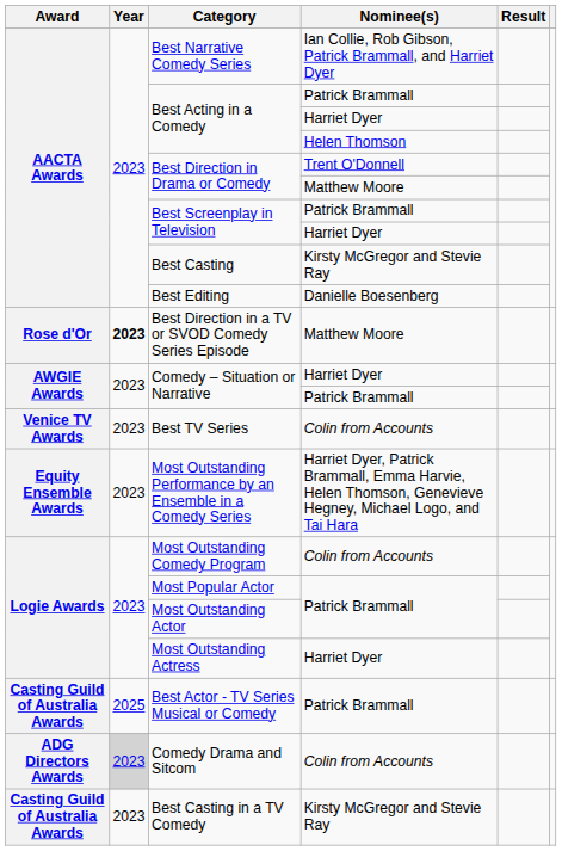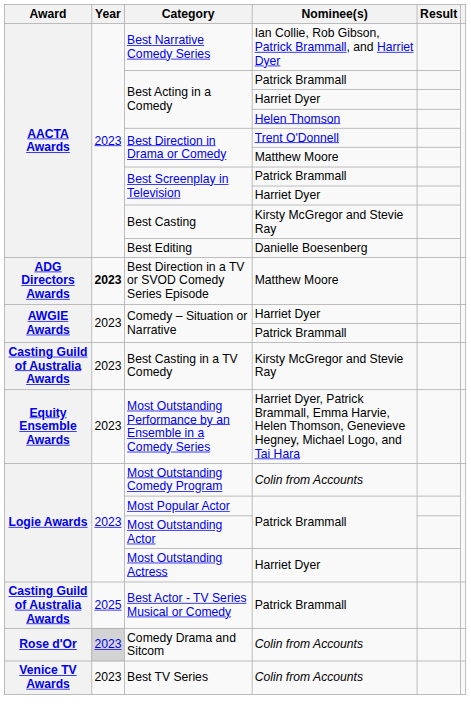 <table class="wikitable plainrowheaders sortable col6center">
 <tr>
 <th scope="col">Award</th>
 <th scope="col">Year</th>
 <th scope="col">Category</th>
 <th scope="col">Nominee(s)</th>
 <th scope="col">Result</th>
 <th scope="col" class="unsortable"></th>
 </tr>
 <tr>
 <th scope="rowgroup" rowspan="10"><a href='#'>AACTA Awards</a></th>
 <td rowspan="10" align="center"><a href='#'>2023</a></td>
 <td><a href='#'>Best Narrative Comedy Series</a></td>
 <td>Ian Collie, Rob Gibson, <a href='#'>Patrick Brammall</a>, and <a href='#'>Harriet Dyer</a></td>
 <td></td>
 <td rowspan="10" align="center"></td>
 </tr>
 <tr>
 <td rowspan="3">Best Acting in a Comedy</td>
 <td>Patrick Brammall</td>
 <td></td>
 </tr>
 <tr>
 <td>Harriet Dyer</td>
 <td></td>
 </tr>
 <tr>
 <td><a href='#'>Helen Thomson</a></td>
 <td></td>
 </tr>
 <tr>
 <td rowspan="2"><a href='#'>Best Direction in Drama or Comedy</a></td>
 <td><a href='#'>Trent O'Donnell</a> </td>
 <td></td>
 </tr>
 <tr>
 <td>Matthew Moore </td>
 <td></td>
 </tr>
 <tr>
 <td rowspan="2"><a href='#'>Best Screenplay in Television</a></td>
 <td>Patrick Brammall </td>
 <td></td>
 </tr>
 <tr>
 <td>Harriet Dyer </td>
 <td></td>
 </tr>
 <tr>
 <td>Best Casting</td>
 <td>Kirsty McGregor and Stevie Ray</td>
 <td></td>
 </tr>
 <tr>
 <td>Best Editing</td>
 <td>Danielle Boesenberg </td>
 <td></td>
 </tr>
 <tr>
-<th scope="row"><a href='#'>Rose d'Or</a></th>
+<th scope="row"><a href='#'>ADG Directors Awards</a></th>
 <td align="center"><strong>2023</strong></td>
 <td>Best Direction in a TV or SVOD Comedy Series Episode</td>
 <td>Matthew Moore </td>
 <td></td>
 <td align="center"></td>
 </tr>
 <tr>
 <th scope="row" rowspan="2"><a href='#'>AWGIE Awards</a></th>
 <td rowspan="2" align="center">2023</td>
 <td rowspan="2">Comedy – Situation or Narrative</td>
 <td>Harriet Dyer </td>
 <td></td>
 <td rowspan="2" align="center"></td>
 </tr>
 <tr>
 <td>Patrick Brammall </td>
 <td></td>
 </tr>
 <tr>
-<th scope="row"><a href='#'>Venice TV Awards</a></th>
+<th scope="row"><a href='#'>Casting Guild of Australia Awards</a></th>
 <td align="center">2023</td>
-<td>Best TV Series</td>
-<td><em>Colin from Accounts</em></td>
+<td>Best Casting in a TV Comedy</td>
+<td>Kirsty McGregor and Stevie Ray</td>
 <td></td>
 <td align="center"></td>
 </tr>
 <tr>
 <th scope="row"><a href='#'>Equity Ensemble Awards</a></th>
 <td align="center">2023</td>
 <td><a href='#'>Most Outstanding Performance by an Ensemble in a Comedy Series</a></td>
 <td>Harriet Dyer, Patrick Brammall, Emma Harvie, Helen Thomson, Genevieve Hegney, Michael Logo, and <a href='#'>Tai Hara</a></td>
 <td></td>
 <td align="center"></td>
 </tr>
 <tr>
 <th scope="rowgroup" rowspan="4"><a href='#'>Logie Awards</a></th>
 <td rowspan="4" align="center"><a href='#'>2023</a></td>
 <td><a href='#'>Most Outstanding Comedy Program</a></td>
 <td><em>Colin from Accounts</em></td>
 <td></td>
 <td rowspan="4" align="center"></td>
 </tr>
 <tr>
 <td><a href='#'>Most Popular Actor</a></td>
 <td rowspan="2">Patrick Brammall</td>
 <td></td>
 </tr>
 <tr>
 <td><a href='#'>Most Outstanding Actor</a></td>
 <td></td>
 </tr>
 <tr>
 <td><a href='#'>Most Outstanding Actress</a></td>
 <td>Harriet Dyer</td>
 <td></td>
 </tr>
 <tr>
 <th scope="row"><a href='#'>Casting Guild of Australia Awards</a></th>
 <td align="center"><a href='#'>2025</a></td>
 <td><a href='#'>Best Actor - TV Series Musical or Comedy</a></td>
 <td>Patrick Brammall</td>
 <td></td>
 </tr>
 <tr>
-<th scope="row"><a href='#'>ADG Directors Awards</a></th>
+<th scope="row"><a href='#'>Rose d'Or</a></th>
 <td align="center" style="background: lightgrey;"><a href='#'>2023</a></td>
 <td>Comedy Drama and Sitcom</td>
 <td><em>Colin from Accounts</em></td>
 <td></td>
 <td align="center"></td>
 </tr>
 <tr>
-<th scope="row"><a href='#'>Casting Guild of Australia Awards</a></th>
+<th scope="row"><a href='#'>Venice TV Awards</a></th>
 <td align="center">2023</td>
-<td>Best Casting in a TV Comedy</td>
-<td>Kirsty McGregor and Stevie Ray</td>
+<td>Best TV Series</td>
+<td><em>Colin from Accounts</em></td>
 <td></td>
 <td align="center"></td>
 </tr>
 </table>
